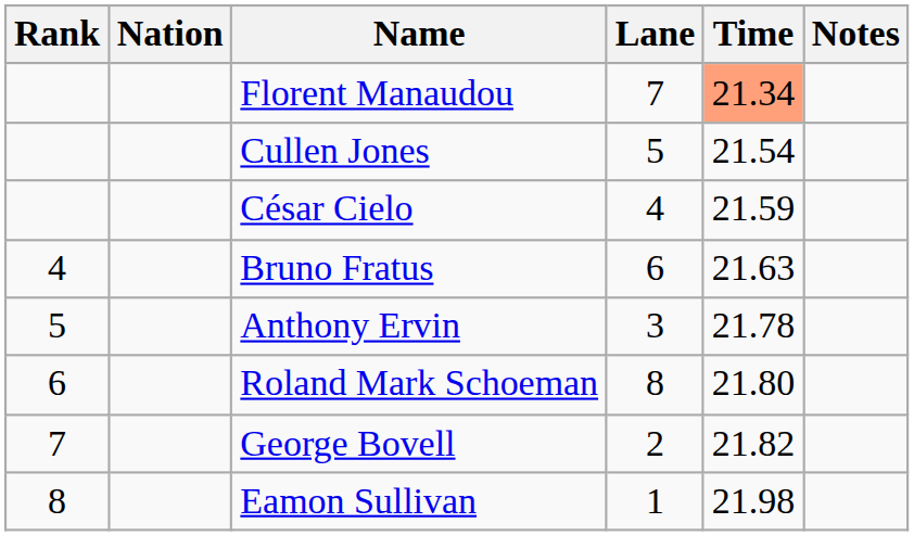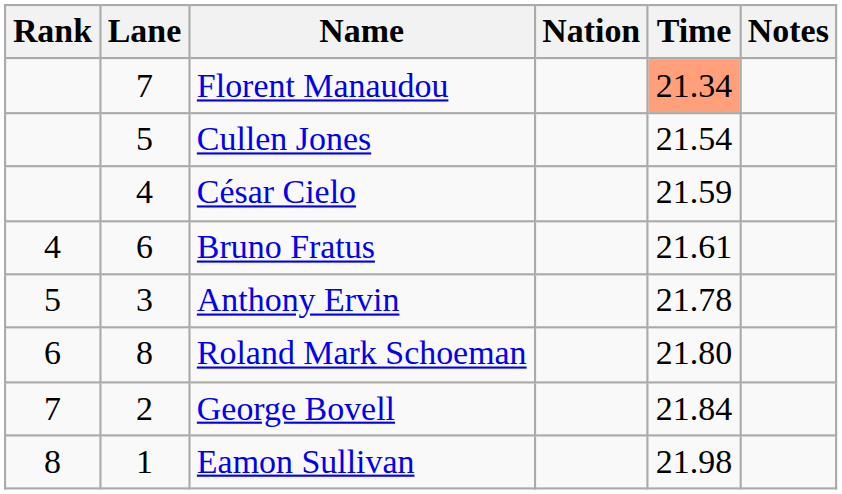 <table class="wikitable sortable" style="text-align:center">
 <tr>
 <th>Rank</th>
+<th>Lane</th>
+<th>Name</th>
 <th>Nation</th>
-<th>Name</th>
-<th>Lane</th>
 <th>Time</th>
 <th>Notes</th>
 </tr>
 <tr>
 <td></td>
+<td>7</td>
+<td align=left><a href='#'>Florent Manaudou</a></td>
 <td align=left></td>
-<td align=left><a href='#'>Florent Manaudou</a></td>
-<td>7</td>
 <td style="background: lightsalmon;">21.34</td>
 <td></td>
 </tr>
 <tr>
 <td></td>
+<td>5</td>
+<td align=left><a href='#'>Cullen Jones</a></td>
 <td align=left></td>
-<td align=left><a href='#'>Cullen Jones</a></td>
-<td>5</td>
 <td>21.54</td>
 <td></td>
 </tr>
 <tr>
 <td></td>
+<td>4</td>
+<td align=left><a href='#'>César Cielo</a></td>
 <td align=left></td>
-<td align=left><a href='#'>César Cielo</a></td>
-<td>4</td>
 <td>21.59</td>
 <td></td>
 </tr>
 <tr>
 <td>4</td>
+<td>6</td>
+<td align=left><a href='#'>Bruno Fratus</a></td>
 <td align=left></td>
-<td align=left><a href='#'>Bruno Fratus</a></td>
-<td>6</td>
-<td>21.63</td>
+<td>21.61</td>
 <td></td>
 </tr>
 <tr>
 <td>5</td>
+<td>3</td>
+<td align=left><a href='#'>Anthony Ervin</a></td>
 <td align=left></td>
-<td align=left><a href='#'>Anthony Ervin</a></td>
-<td>3</td>
 <td>21.78</td>
 <td></td>
 </tr>
 <tr>
 <td>6</td>
+<td>8</td>
+<td align=left><a href='#'>Roland Mark Schoeman</a></td>
 <td align=left></td>
-<td align=left><a href='#'>Roland Mark Schoeman</a></td>
-<td>8</td>
 <td>21.80</td>
 <td></td>
 </tr>
 <tr>
 <td>7</td>
+<td>2</td>
+<td align=left><a href='#'>George Bovell</a></td>
 <td align=left></td>
-<td align=left><a href='#'>George Bovell</a></td>
-<td>2</td>
-<td>21.82</td>
+<td>21.84</td>
 <td></td>
 </tr>
 <tr>
 <td>8</td>
+<td>1</td>
+<td align=left><a href='#'>Eamon Sullivan</a></td>
 <td align=left></td>
-<td align=left><a href='#'>Eamon Sullivan</a></td>
-<td>1</td>
 <td>21.98</td>
 <td></td>
 </tr>
 </table>
